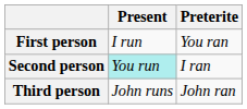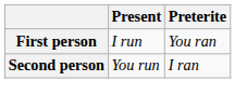 <table class="wikitable">
 <tr>
 <th scope="col"></th>
 <th scope="col">Present</th>
 <th scope="col">Preterite</th>
 </tr>
 <tr>
 <th scope="row">First person</th>
 <td><em>I run</em></td>
 <td><em>You ran</em></td>
 </tr>
 <tr>
 <th scope="row">Second person</th>
-<td style="background: paleturquoise;"><em>You run</em></td>
+<td><em>You run</em></td>
 <td><em>I ran</em></td>
 </tr>
-<tr>
-<th scope="row">Third person</th>
-<td><em>John runs</em></td>
-<td><em>John ran</em></td>
-</tr>
 </table>
